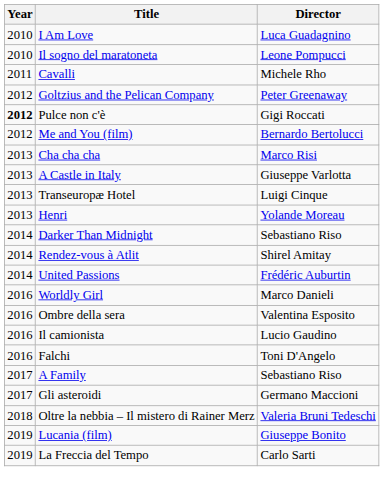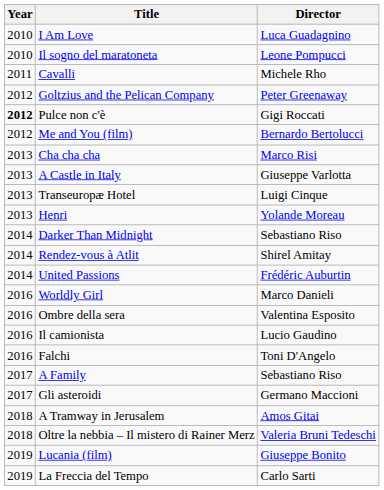 <table class="wikitable">
 <tr>
 <th>Year</th>
 <th>Title</th>
 <th>Director</th>
 </tr>
 <tr>
 <td>2010</td>
 <td><a href='#'>I Am Love</a></td>
 <td><a href='#'>Luca Guadagnino</a></td>
 </tr>
 <tr>
 <td>2010</td>
 <td><a href='#'>Il sogno del maratoneta</a></td>
 <td><a href='#'>Leone Pompucci</a></td>
 </tr>
 <tr>
 <td>2011</td>
 <td><a href='#'>Cavalli</a></td>
 <td>Michele Rho</td>
 </tr>
 <tr>
 <td>2012</td>
 <td><a href='#'>Goltzius and the Pelican Company</a></td>
 <td><a href='#'>Peter Greenaway</a></td>
 </tr>
 <tr>
 <td><strong>2012</strong></td>
 <td>Pulce non c'è</td>
 <td>Gigi Roccati</td>
 </tr>
 <tr>
 <td>2012</td>
 <td><a href='#'>Me and You (film)</a></td>
 <td><a href='#'>Bernardo Bertolucci</a></td>
 </tr>
 <tr>
 <td>2013</td>
 <td><a href='#'>Cha cha cha</a></td>
 <td><a href='#'>Marco Risi</a></td>
 </tr>
 <tr>
 <td>2013</td>
 <td><a href='#'>A Castle in Italy</a></td>
 <td>Giuseppe Varlotta</td>
 </tr>
 <tr>
 <td>2013</td>
 <td>Transeuropæ Hotel</td>
 <td>Luigi Cinque</td>
 </tr>
 <tr>
 <td>2013</td>
 <td><a href='#'>Henri</a></td>
 <td><a href='#'>Yolande Moreau</a></td>
 </tr>
 <tr>
 <td>2014</td>
 <td><a href='#'>Darker Than Midnight</a></td>
 <td>Sebastiano Riso</td>
 </tr>
 <tr>
 <td>2014</td>
 <td><a href='#'>Rendez-vous à Atlit</a></td>
 <td>Shirel Amitay</td>
 </tr>
 <tr>
 <td>2014</td>
 <td><a href='#'>United Passions</a></td>
 <td><a href='#'>Frédéric Auburtin</a></td>
 </tr>
 <tr>
 <td>2016</td>
 <td><a href='#'>Worldly Girl</a></td>
 <td>Marco Danieli</td>
 </tr>
 <tr>
 <td>2016</td>
 <td>Ombre della sera</td>
 <td>Valentina Esposito</td>
 </tr>
 <tr>
 <td>2016</td>
 <td>Il camionista</td>
 <td>Lucio Gaudino</td>
 </tr>
 <tr>
 <td>2016</td>
 <td>Falchi</td>
 <td>Toni D'Angelo</td>
 </tr>
 <tr>
 <td>2017</td>
 <td><a href='#'>A Family</a></td>
 <td>Sebastiano Riso</td>
 </tr>
 <tr>
 <td>2017</td>
 <td>Gli asteroidi</td>
 <td>Germano Maccioni</td>
 </tr>
 <tr>
 <td>2018</td>
+<td>A Tramway in Jerusalem</td>
+<td><a href='#'>Amos Gitai</a></td>
+</tr>
+<tr>
+<td>2018</td>
 <td>Oltre la nebbia – Il mistero di Rainer Merz</td>
 <td><a href='#'>Valeria Bruni Tedeschi</a></td>
 </tr>
 <tr>
 <td>2019</td>
 <td><a href='#'>Lucania (film)</a></td>
 <td><a href='#'>Giuseppe Bonito</a></td>
 </tr>
 <tr>
 <td>2019</td>
 <td>La Freccia del Tempo</td>
 <td>Carlo Sarti</td>
 </tr>
 </table>
